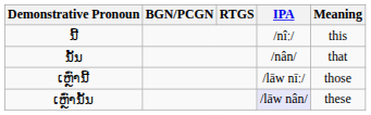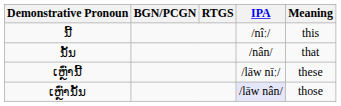 <table class="wikitable" style="text-align: center">
 <tr>
 <th>Demonstrative Pronoun</th>
 <th>BGN/PCGN</th>
 <th>RTGS</th>
 <th><a href='#'>IPA</a></th>
 <th>Meaning</th>
 </tr>
 <tr>
 <td>ນີ້</td>
 <td colspan=2></td>
 <td>/nîː/</td>
 <td>this</td>
 </tr>
 <tr>
 <td>ນັ້ນ</td>
 <td colspan=2></td>
 <td>/nân/</td>
 <td>that</td>
 </tr>
 <tr>
 <td>ເຫຼົ່ານີ້</td>
 <td colspan=2></td>
 <td>/lāw nīː/</td>
-<td>those</td>
+<td>these</td>
 </tr>
 <tr>
 <td>ເຫຼົ່ານັ້ນ</td>
 <td colspan=2></td>
 <td style="background: lavender;">/lāw nân/</td>
-<td>these</td>
+<td>those</td>
 </tr>
 </table>
